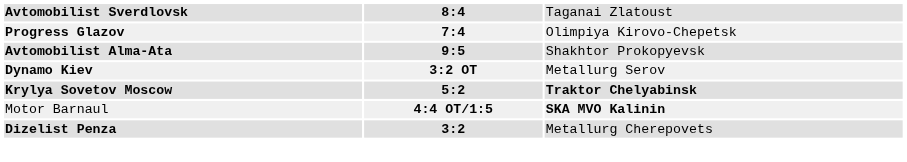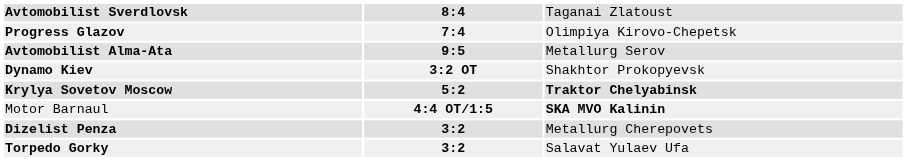 <table width="70%">
 <tr bgcolor="#e0e0e0">
 <td style="width:40%;"><strong>Avtomobilist Sverdlovsk</strong></td>
 <td style="width:20%;" align="center"><strong>8:4</strong></td>
 <td style="width:40%;">Taganai Zlatoust</td>
 </tr>
 <tr bgcolor="#f0f0f0">
 <td><strong>Progress Glazov</strong></td>
 <td align="center"><strong>7:4</strong></td>
 <td>Olimpiya Kirovo-Chepetsk</td>
 </tr>
 <tr bgcolor="#e0e0e0">
 <td><strong>Avtomobilist Alma-Ata</strong></td>
 <td align="center"><strong>9:5</strong></td>
-<td>Shakhtor Prokopyevsk</td>
+<td>Metallurg Serov</td>
 </tr>
 <tr bgcolor="#f0f0f0">
 <td><strong>Dynamo Kiev</strong></td>
 <td align="center"><strong>3:2 OT</strong></td>
-<td>Metallurg Serov</td>
+<td>Shakhtor Prokopyevsk</td>
 </tr>
 <tr bgcolor="#e0e0e0">
 <td><strong>Krylya Sovetov Moscow</strong></td>
 <td align="center"><strong>5:2</strong></td>
 <td><strong>Traktor Chelyabinsk</strong></td>
 </tr>
 <tr bgcolor="#f0f0f0">
 <td>Motor Barnaul</td>
 <td align="center"><strong>4:4 OT/1:5</strong></td>
 <td><strong>SKA MVO Kalinin</strong></td>
 </tr>
 <tr bgcolor="#e0e0e0">
 <td><strong>Dizelist Penza</strong></td>
 <td align="center"><strong>3:2</strong></td>
 <td>Metallurg Cherepovets</td>
 </tr>
+<tr bgcolor="#f0f0f0">
+<td><strong>Torpedo Gorky</strong></td>
+<td align="center"><strong>3:2</strong></td>
+<td>Salavat Yulaev Ufa</td>
+</tr>
 </table>
